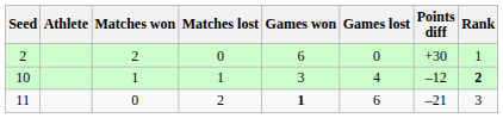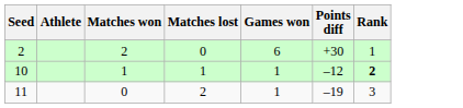 <table class="wikitable">
 <tr>
 <th>Seed</th>
 <th>Athlete</th>
 <th>Matches won</th>
 <th>Matches lost</th>
 <th>Games won</th>
-<th>Games lost</th>
 <th>Points<br>diff</th>
 <th>Rank</th>
 </tr>
 <tr bgcolor="#ccffcc">
 <td align="center">2</td>
 <td></td>
 <td align="center">2</td>
 <td align="center">0</td>
 <td align="center">6</td>
-<td align="center">0</td>
 <td align="center">+30</td>
 <td align="center">1</td>
 </tr>
 <tr bgcolor="#ccffcc">
 <td align="center">10</td>
 <td></td>
 <td align="center">1</td>
 <td align="center">1</td>
-<td align="center">3</td>
-<td align="center">4</td>
+<td align="center">1</td>
 <td align="center">–12</td>
 <td align="center"><strong>2</strong></td>
 </tr>
 <tr>
 <td align="center">11</td>
 <td></td>
 <td align="center">0</td>
 <td align="center">2</td>
-<td align="center"><strong>1</strong></td>
-<td align="center">6</td>
-<td align="center">–21</td>
+<td align="center">1</td>
+<td align="center">–19</td>
 <td align="center">3</td>
 </tr>
 </table>
